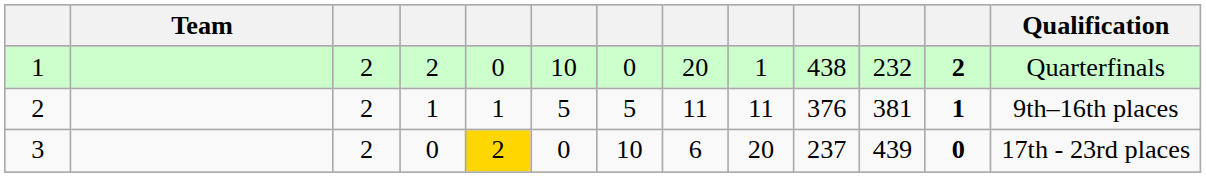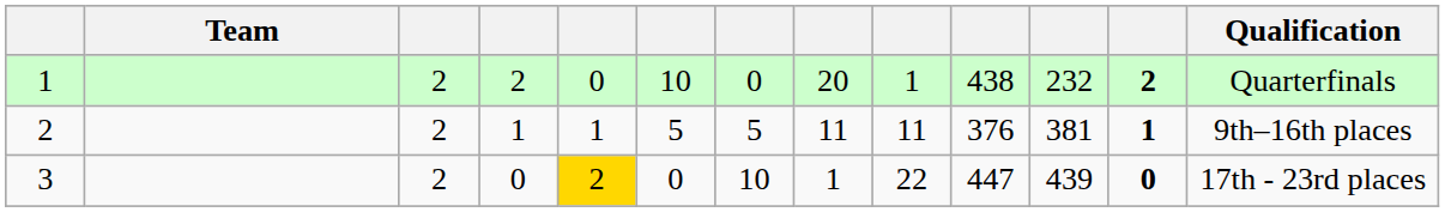 <table class="wikitable" style="text-align:center" width="730">
 <tr>
 <th width="5.5%"></th>
 <th width="22%">Team</th>
 <th width="5.5%"></th>
 <th width="5.5%"></th>
 <th width="5.5%"></th>
 <th width="5.5%"></th>
 <th width="5.5%"></th>
 <th width="5.5%"></th>
 <th width="5.5%"></th>
 <th width="5.5%"></th>
 <th width="5.5%"></th>
 <th width="5.5%"></th>
 <th width="18%">Qualification</th>
 </tr>
 <tr bgcolor="ccffcc">
 <td>1</td>
 <td style="text-align:left"></td>
 <td>2</td>
 <td>2</td>
 <td>0</td>
 <td>10</td>
 <td>0</td>
 <td>20</td>
 <td>1</td>
 <td>438</td>
 <td>232</td>
 <td><strong>2</strong></td>
 <td>Quarterfinals</td>
 </tr>
 <tr>
 <td>2</td>
 <td style="text-align:left"></td>
 <td>2</td>
 <td>1</td>
 <td>1</td>
 <td>5</td>
 <td>5</td>
 <td>11</td>
 <td>11</td>
 <td>376</td>
 <td>381</td>
 <td><strong>1</strong></td>
 <td>9th–16th places</td>
 </tr>
 <tr>
 <td>3</td>
 <td style="text-align:left"></td>
 <td>2</td>
 <td>0</td>
 <td style="background: gold;">2</td>
 <td>0</td>
 <td>10</td>
-<td>6</td>
-<td>20</td>
-<td>237</td>
+<td>1</td>
+<td>22</td>
+<td>447</td>
 <td>439</td>
 <td><strong>0</strong></td>
 <td>17th - 23rd places</td>
 </tr>
 </table>
